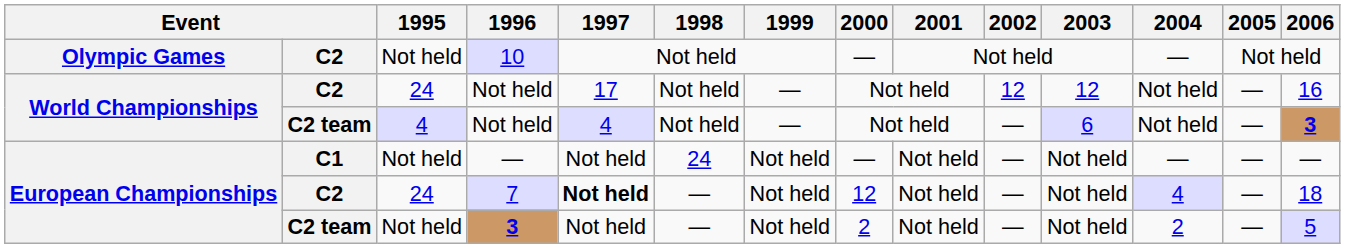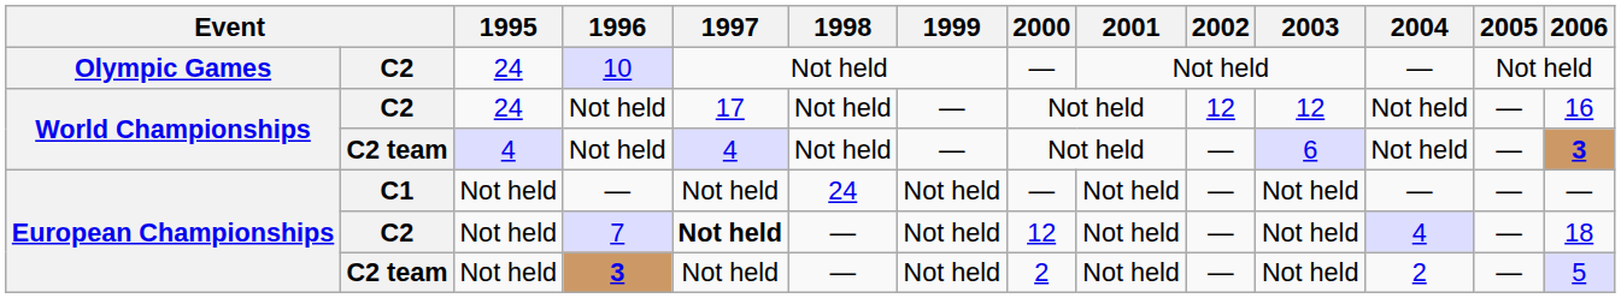 <table class="wikitable plainrowheaders" style=font-size:90%>
 <tr>
 <th scope="col" colspan=2>Event</th>
 <th scope="col">1995</th>
 <th scope="col">1996</th>
 <th scope="col">1997</th>
 <th scope="col">1998</th>
 <th scope="col">1999</th>
 <th scope="col">2000</th>
 <th scope="col">2001</th>
 <th scope="col">2002</th>
 <th scope="col">2003</th>
 <th scope="col">2004</th>
 <th scope="col">2005</th>
 <th scope="col">2006</th>
 </tr>
 <tr style="text-align:center;">
 <th scope="row"><a href='#'>Olympic Games</a></th>
 <th scope="row">C2</th>
-<td>Not held</td>
+<td><a href='#'>24</a></td>
 <td style="background:#ddf;"><a href='#'>10</a></td>
 <td colspan=3>Not held</td>
 <td>—</td>
 <td colspan=3>Not held</td>
 <td>—</td>
 <td colspan=2>Not held</td>
 </tr>
 <tr style="text-align:center;">
 <th scope="row" rowspan=2><a href='#'>World Championships</a></th>
 <th scope="row">C2</th>
 <td><a href='#'>24</a></td>
 <td>Not held</td>
 <td><a href='#'>17</a></td>
 <td>Not held</td>
 <td>—</td>
 <td colspan=2>Not held</td>
 <td><a href='#'>12</a></td>
 <td><a href='#'>12</a></td>
 <td>Not held</td>
 <td>—</td>
 <td><a href='#'>16</a></td>
 </tr>
 <tr style="text-align:center;">
 <th scope="row">C2 team</th>
 <td style="background:#ddf;"><a href='#'>4</a></td>
 <td>Not held</td>
 <td style="background:#ddf;"><a href='#'>4</a></td>
 <td>Not held</td>
 <td>—</td>
 <td colspan=2>Not held</td>
 <td>—</td>
 <td style="background:#ddf;"><a href='#'>6</a></td>
 <td>Not held</td>
 <td>—</td>
 <td style="background:#cc9966;"><a href='#'><strong>3</strong></a></td>
 </tr>
 <tr style="text-align:center;">
 <th scope="row" rowspan=3><a href='#'>European Championships</a></th>
 <th scope="row">C1</th>
 <td>Not held</td>
 <td>—</td>
 <td>Not held</td>
 <td><a href='#'>24</a></td>
 <td>Not held</td>
 <td>—</td>
 <td>Not held</td>
 <td>—</td>
 <td>Not held</td>
 <td>—</td>
 <td>—</td>
 <td>—</td>
 </tr>
 <tr style="text-align:center;">
 <th scope="row">C2</th>
-<td><a href='#'>24</a></td>
+<td>Not held</td>
 <td style="background:#ddf;"><a href='#'>7</a></td>
 <td><strong>Not held</strong></td>
 <td>—</td>
 <td>Not held</td>
 <td><a href='#'>12</a></td>
 <td>Not held</td>
 <td>—</td>
 <td>Not held</td>
 <td style="background:#ddf;"><a href='#'>4</a></td>
 <td>—</td>
 <td><a href='#'>18</a></td>
 </tr>
 <tr style="text-align:center;">
 <th scope="row">C2 team</th>
 <td>Not held</td>
 <td style="background:#cc9966;"><a href='#'><strong>3</strong></a></td>
 <td>Not held</td>
 <td>—</td>
 <td>Not held</td>
 <td><a href='#'>2</a></td>
 <td>Not held</td>
 <td>—</td>
 <td>Not held</td>
 <td><a href='#'>2</a></td>
 <td>—</td>
 <td style="background:#ddf;"><a href='#'>5</a></td>
 </tr>
 </table>
